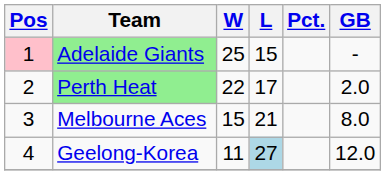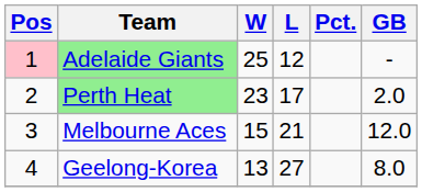 <table class="wikitable plainrowheaders" border="1" style="text-align:center">
 <tr>
 <th><a href='#'>Pos</a></th>
 <th>Team</th>
 <th><a href='#'>W</a></th>
 <th><a href='#'>L</a></th>
 <th><a href='#'>Pct.</a></th>
 <th><a href='#'>GB</a></th>
 </tr>
 <tr>
 <td style="background: pink;">1</td>
 <td scope="row" style="text-align:left;background-color:lightgreen;"><a href='#'>Adelaide Giants</a> </td>
 <td>25</td>
-<td>15</td>
+<td>12</td>
 <td></td>
 <td>-</td>
 </tr>
 <tr>
 <td>2</td>
 <td scope="row" style="text-align:left;background-color:lightgreen;"><a href='#'>Perth Heat</a> </td>
-<td>22</td>
+<td>23</td>
 <td>17</td>
 <td></td>
 <td>2.0</td>
 </tr>
 <tr>
 <td>3</td>
 <td scope="row" style="text-align:left;background-color:"><a href='#'>Melbourne Aces</a> </td>
 <td>15</td>
 <td>21</td>
 <td></td>
-<td>8.0</td>
+<td>12.0</td>
 </tr>
 <tr>
 <td>4</td>
 <td scope="row" style="text-align:left;background-color:"><a href='#'>Geelong-Korea</a> </td>
-<td>11</td>
-<td style="background: lightblue;">27</td>
+<td>13</td>
+<td>27</td>
 <td></td>
-<td>12.0</td>
+<td>8.0</td>
 </tr>
 <tr>
 </tr>
 </table>
